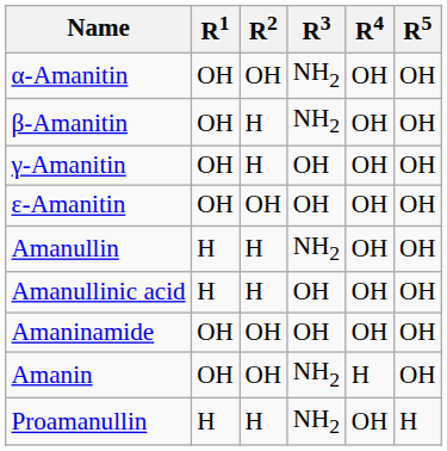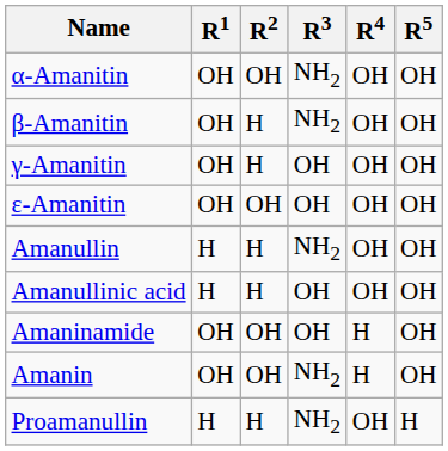 <table class="wikitable">
 <tr>
 <th>Name</th>
 <th>R<sup>1</sup></th>
 <th>R<sup>2</sup></th>
 <th>R<sup>3</sup></th>
 <th>R<sup>4</sup></th>
 <th>R<sup>5</sup></th>
 </tr>
 <tr>
 <td><a href='#'>α-Amanitin</a></td>
 <td>OH</td>
 <td>OH</td>
 <td>NH<sub>2</sub></td>
 <td>OH</td>
 <td>OH</td>
 </tr>
 <tr>
 <td><a href='#'>β-Amanitin</a></td>
 <td>OH</td>
 <td>H</td>
 <td>NH<sub>2</sub></td>
 <td>OH</td>
 <td>OH</td>
 </tr>
 <tr>
 <td><a href='#'>γ-Amanitin</a></td>
 <td>OH</td>
 <td>H</td>
 <td>OH</td>
 <td>OH</td>
 <td>OH</td>
 </tr>
 <tr>
 <td><a href='#'>ε-Amanitin</a></td>
 <td>OH</td>
 <td>OH</td>
 <td>OH</td>
 <td>OH</td>
 <td>OH</td>
 </tr>
 <tr>
 <td><a href='#'>Amanullin</a></td>
 <td>H</td>
 <td>H</td>
 <td>NH<sub>2</sub></td>
 <td>OH</td>
 <td>OH</td>
 </tr>
 <tr>
 <td><a href='#'>Amanullinic acid</a></td>
 <td>H</td>
 <td>H</td>
 <td>OH</td>
 <td>OH</td>
 <td>OH</td>
 </tr>
 <tr>
 <td><a href='#'>Amaninamide</a></td>
 <td>OH</td>
 <td>OH</td>
 <td>OH</td>
-<td>OH</td>
+<td>H</td>
 <td>OH</td>
 </tr>
 <tr>
 <td><a href='#'>Amanin</a></td>
 <td>OH</td>
 <td>OH</td>
 <td>NH<sub>2</sub></td>
 <td>H</td>
 <td>OH</td>
 </tr>
 <tr>
 <td><a href='#'>Proamanullin</a></td>
 <td>H</td>
 <td>H</td>
 <td>NH<sub>2</sub></td>
 <td>OH</td>
 <td>H</td>
 </tr>
 </table>
